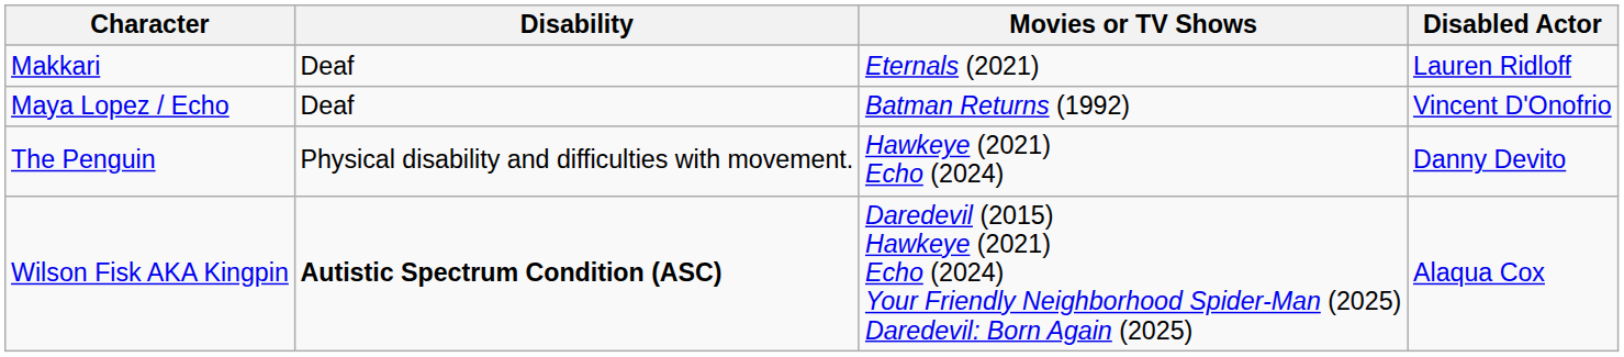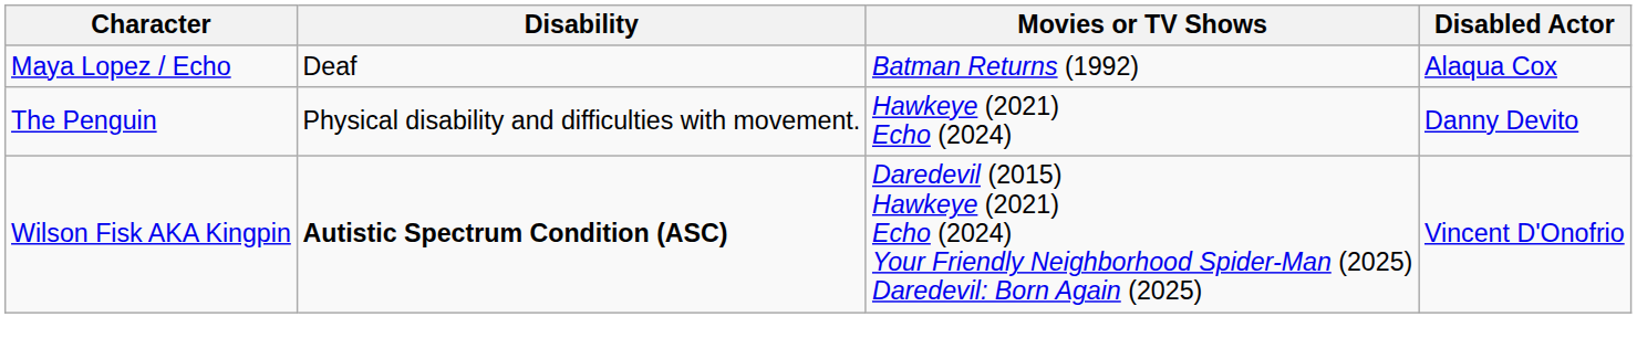 <table class="wikitable">
 <tr>
 <th>Character</th>
 <th>Disability</th>
 <th>Movies or TV Shows</th>
 <th>Disabled Actor</th>
 </tr>
 <tr>
-<td><a href='#'>Makkari</a></td>
-<td>Deaf</td>
-<td><a href='#'><em>Eternals</em></a> (2021)</td>
-<td><a href='#'>Lauren Ridloff</a></td>
-</tr>
-<tr>
 <td><a href='#'>Maya Lopez / Echo</a></td>
 <td>Deaf</td>
 <td><em><a href='#'>Batman Returns</a></em> (1992)</td>
-<td><a href='#'>Vincent D'Onofrio</a></td>
+<td><a href='#'>Alaqua Cox</a></td>
 </tr>
 <tr>
 <td><a href='#'>The Penguin</a></td>
 <td>Physical disability and difficulties with movement.</td>
 <td><a href='#'><em>Hawkeye</em></a> (2021)<br><a href='#'><em>Echo</em></a> (2024)</td>
 <td><a href='#'>Danny Devito</a></td>
 </tr>
 <tr>
 <td><a href='#'>Wilson Fisk AKA Kingpin</a></td>
 <td><strong>Autistic Spectrum Condition (ASC)</strong></td>
 <td><a href='#'><em>Daredevil</em></a> (2015)<br><a href='#'><em>Hawkeye</em></a> (2021)<br><a href='#'><em>Echo</em></a> (2024)<br><em><a href='#'>Your Friendly Neighborhood Spider-Man</a></em> (2025)<br><em><a href='#'>Daredevil: Born Again</a></em> (2025)</td>
-<td><a href='#'>Alaqua Cox</a></td>
+<td><a href='#'>Vincent D'Onofrio</a></td>
 </tr>
 </table>
